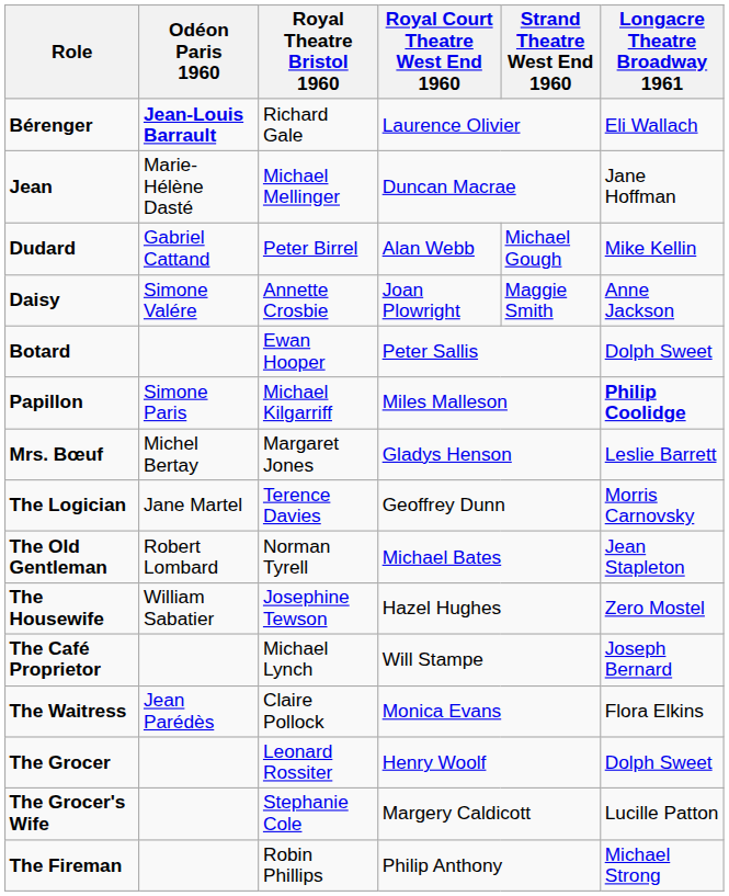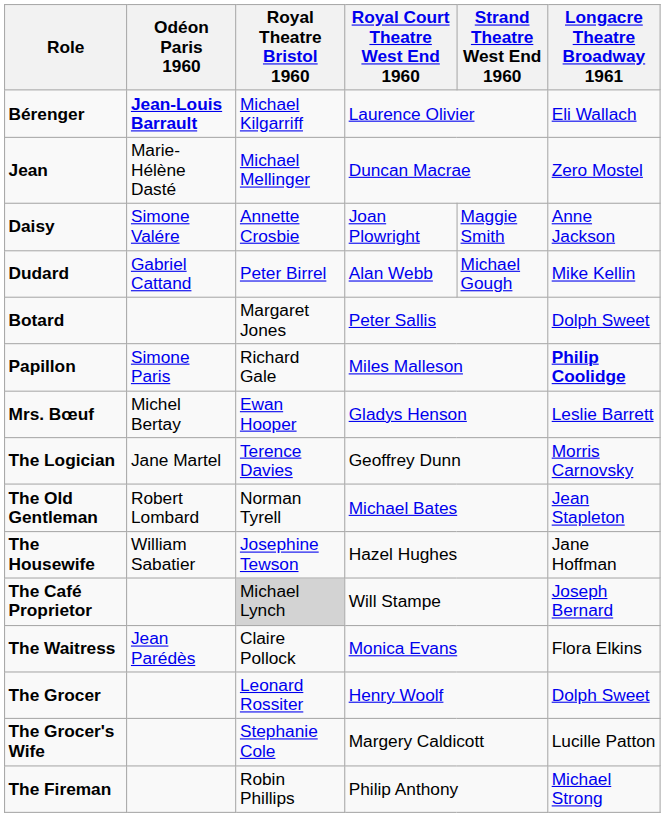 <table class="wikitable">
 <tr>
 <th>Role</th>
 <th>Odéon<br>Paris<br>1960</th>
 <th>Royal Theatre<br><a href='#'>Bristol</a><br>1960</th>
 <th><a href='#'>Royal Court Theatre</a><br><a href='#'>West End</a><br>1960</th>
 <th><a href='#'>Strand Theatre</a><br>West End<br>1960</th>
 <th><a href='#'>Longacre Theatre</a><br><a href='#'>Broadway</a><br>1961</th>
 </tr>
 <tr>
 <td><strong>Bérenger</strong></td>
 <td><strong><a href='#'>Jean-Louis Barrault</a></strong></td>
-<td>Richard Gale</td>
+<td><a href='#'>Michael Kilgarriff</a></td>
 <td colspan="2"><a href='#'>Laurence Olivier</a></td>
 <td><a href='#'>Eli Wallach</a></td>
 </tr>
 <tr>
 <td><strong>Jean</strong></td>
 <td>Marie-Hélène Dasté</td>
 <td><a href='#'>Michael Mellinger</a></td>
 <td colspan="2"><a href='#'>Duncan Macrae</a></td>
-<td>Jane Hoffman</td>
+<td><a href='#'>Zero Mostel</a></td>
+</tr>
+<tr>
+<td><strong>Daisy</strong></td>
+<td><a href='#'>Simone Valére</a></td>
+<td><a href='#'>Annette Crosbie</a></td>
+<td><a href='#'>Joan Plowright</a></td>
+<td><a href='#'>Maggie Smith</a></td>
+<td><a href='#'>Anne Jackson</a></td>
 </tr>
 <tr>
 <td><strong>Dudard</strong></td>
 <td><a href='#'>Gabriel Cattand</a></td>
 <td><a href='#'>Peter Birrel</a></td>
 <td><a href='#'>Alan Webb</a></td>
 <td><a href='#'>Michael Gough</a></td>
 <td><a href='#'>Mike Kellin</a></td>
 </tr>
 <tr>
-<td><strong>Daisy</strong></td>
-<td><a href='#'>Simone Valére</a></td>
-<td><a href='#'>Annette Crosbie</a></td>
-<td><a href='#'>Joan Plowright</a></td>
-<td><a href='#'>Maggie Smith</a></td>
-<td><a href='#'>Anne Jackson</a></td>
-</tr>
-<tr>
 <td><strong>Botard</strong></td>
 <td></td>
-<td><a href='#'>Ewan Hooper</a></td>
+<td>Margaret Jones</td>
 <td colspan="2"><a href='#'>Peter Sallis</a></td>
 <td><a href='#'>Dolph Sweet</a></td>
 </tr>
 <tr>
 <td><strong>Papillon</strong></td>
 <td><a href='#'>Simone Paris</a></td>
-<td><a href='#'>Michael Kilgarriff</a></td>
+<td>Richard Gale</td>
 <td colspan="2"><a href='#'>Miles Malleson</a></td>
 <td><strong><a href='#'>Philip Coolidge</a></strong></td>
 </tr>
 <tr>
 <td><strong>Mrs. Bœuf</strong></td>
 <td>Michel Bertay</td>
-<td>Margaret Jones</td>
+<td><a href='#'>Ewan Hooper</a></td>
 <td colspan="2"><a href='#'>Gladys Henson</a></td>
 <td><a href='#'>Leslie Barrett</a></td>
 </tr>
 <tr>
 <td><strong>The Logician</strong></td>
 <td>Jane Martel</td>
 <td><a href='#'>Terence Davies</a></td>
 <td colspan="2">Geoffrey Dunn</td>
 <td><a href='#'>Morris Carnovsky</a></td>
 </tr>
 <tr>
 <td><strong>The Old Gentleman</strong></td>
 <td>Robert Lombard</td>
 <td>Norman Tyrell</td>
 <td colspan="2"><a href='#'>Michael Bates</a></td>
 <td><a href='#'>Jean Stapleton</a></td>
 </tr>
 <tr>
 <td><strong>The Housewife</strong></td>
 <td>William Sabatier</td>
 <td><a href='#'>Josephine Tewson</a></td>
 <td colspan="2">Hazel Hughes</td>
-<td><a href='#'>Zero Mostel</a></td>
+<td>Jane Hoffman</td>
 </tr>
 <tr>
 <td><strong>The Café Proprietor</strong></td>
 <td></td>
-<td>Michael Lynch</td>
+<td style="background: lightgrey;">Michael Lynch</td>
 <td colspan="2">Will Stampe</td>
 <td><a href='#'>Joseph Bernard</a></td>
 </tr>
 <tr>
 <td><strong>The Waitress</strong></td>
 <td><a href='#'>Jean Parédès</a></td>
 <td>Claire Pollock</td>
 <td colspan="2"><a href='#'>Monica Evans</a></td>
 <td>Flora Elkins</td>
 </tr>
 <tr>
 <td><strong>The Grocer</strong></td>
 <td></td>
 <td><a href='#'>Leonard Rossiter</a></td>
 <td colspan="2"><a href='#'>Henry Woolf</a></td>
 <td><a href='#'>Dolph Sweet</a></td>
 </tr>
 <tr>
 <td><strong>The Grocer's Wife</strong></td>
 <td></td>
 <td><a href='#'>Stephanie Cole</a></td>
 <td colspan="2">Margery Caldicott</td>
 <td>Lucille Patton</td>
 </tr>
 <tr>
 <td><strong>The Fireman</strong></td>
 <td></td>
 <td>Robin Phillips</td>
 <td colspan="2">Philip Anthony</td>
 <td><a href='#'>Michael Strong</a></td>
 </tr>
 </table>
